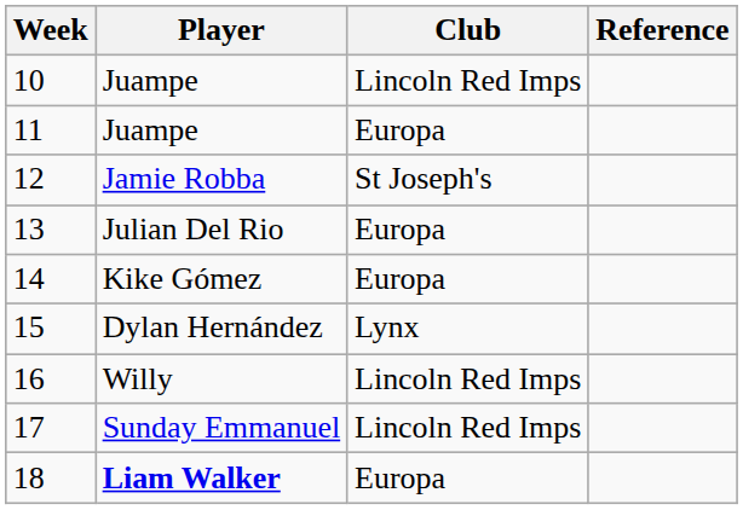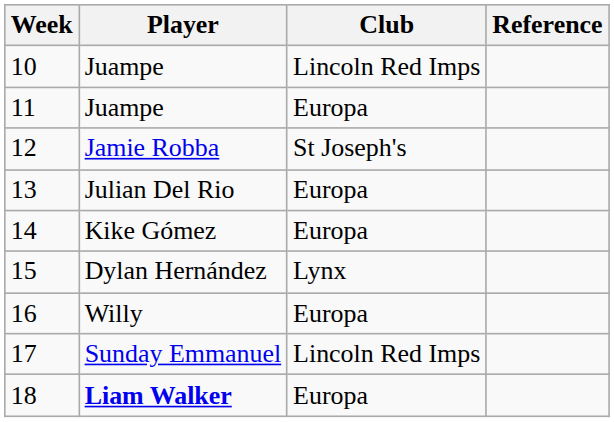 <table class="wikitable">
 <tr>
 <th>Week</th>
 <th>Player</th>
 <th>Club</th>
 <th>Reference</th>
 </tr>
 <tr>
 <td>10</td>
 <td> Juampe</td>
 <td>Lincoln Red Imps</td>
 <td align=center></td>
 </tr>
 <tr>
 <td>11</td>
 <td> Juampe</td>
 <td>Europa</td>
 <td align=center></td>
 </tr>
 <tr>
 <td>12</td>
 <td> <a href='#'>Jamie Robba</a></td>
 <td>St Joseph's</td>
 <td align=center></td>
 </tr>
 <tr>
 <td>13</td>
 <td> Julian Del Rio</td>
 <td>Europa</td>
 <td align=center></td>
 </tr>
 <tr>
 <td>14</td>
 <td> Kike Gómez</td>
 <td>Europa</td>
 <td align=center></td>
 </tr>
 <tr>
 <td>15</td>
 <td> Dylan Hernández</td>
 <td>Lynx</td>
 <td align=center></td>
 </tr>
 <tr>
 <td>16</td>
 <td> Willy</td>
-<td>Lincoln Red Imps</td>
+<td>Europa</td>
 <td align=center></td>
 </tr>
 <tr>
 <td>17</td>
 <td> <a href='#'>Sunday Emmanuel</a></td>
 <td>Lincoln Red Imps</td>
 <td align=center></td>
 </tr>
 <tr>
 <td>18</td>
 <td><strong> <a href='#'>Liam Walker</a></strong></td>
 <td>Europa</td>
 <td align=center></td>
 </tr>
 </table>
